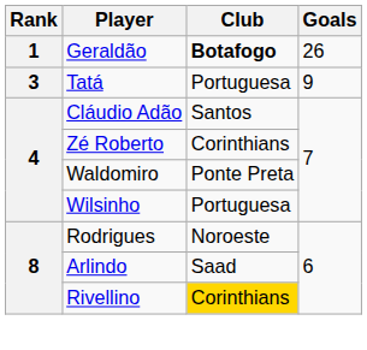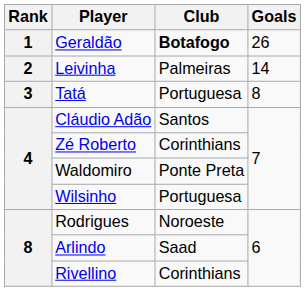 <table class="wikitable">
 <tr>
 <th>Rank</th>
 <th>Player</th>
 <th>Club</th>
 <th>Goals</th>
 </tr>
 <tr>
 <th>1</th>
 <td><a href='#'>Geraldão</a></td>
 <td><strong>Botafogo</strong></td>
 <td>26</td>
 </tr>
 <tr>
+<th>2</th>
+<td><a href='#'>Leivinha</a></td>
+<td>Palmeiras</td>
+<td>14</td>
+</tr>
+<tr>
 <th>3</th>
 <td><a href='#'>Tatá</a></td>
 <td>Portuguesa</td>
-<td>9</td>
+<td>8</td>
 </tr>
 <tr>
 <th rowspan="4">4</th>
 <td><a href='#'>Cláudio Adão</a></td>
 <td>Santos</td>
 <td rowspan="4">7</td>
 </tr>
 <tr>
 <td><a href='#'>Zé Roberto</a></td>
 <td>Corinthians</td>
 </tr>
 <tr>
 <td>Waldomiro</td>
 <td>Ponte Preta</td>
 </tr>
 <tr>
 <td><a href='#'>Wilsinho</a></td>
 <td>Portuguesa</td>
 </tr>
 <tr>
 <th rowspan="3">8</th>
 <td>Rodrigues</td>
 <td>Noroeste</td>
 <td rowspan="3">6</td>
 </tr>
 <tr>
 <td><a href='#'>Arlindo</a></td>
 <td>Saad</td>
 </tr>
 <tr>
 <td><a href='#'>Rivellino</a></td>
-<td style="background: gold;">Corinthians</td>
+<td>Corinthians</td>
 </tr>
 </table>
